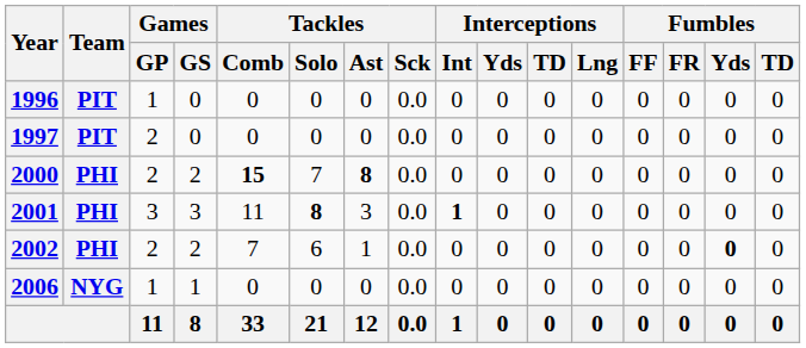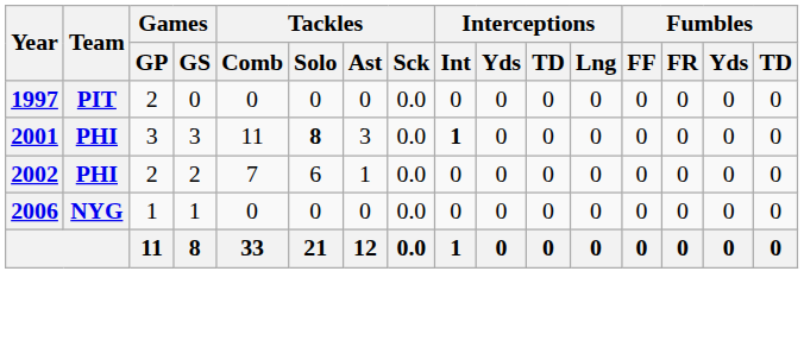 <table class="wikitable" style="text-align:center">
 <tr>
 <th rowspan="2">Year</th>
 <th rowspan="2">Team</th>
 <th colspan="2">Games</th>
 <th colspan="4">Tackles</th>
 <th colspan="4">Interceptions</th>
 <th colspan="4">Fumbles</th>
 </tr>
 <tr>
 <th>GP</th>
 <th>GS</th>
 <th>Comb</th>
 <th>Solo</th>
 <th>Ast</th>
 <th>Sck</th>
 <th>Int</th>
 <th>Yds</th>
 <th>TD</th>
 <th>Lng</th>
 <th>FF</th>
 <th>FR</th>
 <th>Yds</th>
 <th>TD</th>
 </tr>
 <tr>
-<th><a href='#'>1996</a></th>
-<th><a href='#'>PIT</a></th>
-<td>1</td>
-<td>0</td>
-<td>0</td>
-<td>0</td>
-<td>0</td>
-<td>0.0</td>
-<td>0</td>
-<td>0</td>
-<td>0</td>
-<td>0</td>
-<td>0</td>
-<td>0</td>
-<td>0</td>
-<td>0</td>
-</tr>
-<tr>
 <th><a href='#'>1997</a></th>
 <th><a href='#'>PIT</a></th>
 <td>2</td>
 <td>0</td>
 <td>0</td>
 <td>0</td>
 <td>0</td>
-<td>0.0</td>
-<td>0</td>
-<td>0</td>
-<td>0</td>
-<td>0</td>
-<td>0</td>
-<td>0</td>
-<td>0</td>
-<td>0</td>
-</tr>
-<tr>
-<th><a href='#'>2000</a></th>
-<th><a href='#'>PHI</a></th>
-<td>2</td>
-<td>2</td>
-<td><strong>15</strong></td>
-<td>7</td>
-<td><strong>8</strong></td>
 <td>0.0</td>
 <td>0</td>
 <td>0</td>
 <td>0</td>
 <td>0</td>
 <td>0</td>
 <td>0</td>
 <td>0</td>
 <td>0</td>
 </tr>
 <tr>
 <th><a href='#'>2001</a></th>
 <th><a href='#'>PHI</a></th>
 <td>3</td>
 <td>3</td>
 <td>11</td>
 <td><strong>8</strong></td>
 <td>3</td>
 <td>0.0</td>
 <td><strong>1</strong></td>
 <td>0</td>
 <td>0</td>
 <td>0</td>
 <td>0</td>
 <td>0</td>
 <td>0</td>
 <td>0</td>
 </tr>
 <tr>
 <th><a href='#'>2002</a></th>
 <th><a href='#'>PHI</a></th>
 <td>2</td>
 <td>2</td>
 <td>7</td>
 <td>6</td>
 <td>1</td>
 <td>0.0</td>
 <td>0</td>
 <td>0</td>
 <td>0</td>
 <td>0</td>
 <td>0</td>
 <td>0</td>
-<td><strong>0</strong></td>
+<td>0</td>
 <td>0</td>
 </tr>
 <tr>
 <th><a href='#'>2006</a></th>
 <th><a href='#'>NYG</a></th>
 <td>1</td>
 <td>1</td>
 <td>0</td>
 <td>0</td>
 <td>0</td>
 <td>0.0</td>
 <td>0</td>
 <td>0</td>
 <td>0</td>
 <td>0</td>
 <td>0</td>
 <td>0</td>
 <td>0</td>
 <td>0</td>
 </tr>
 <tr>
 <th colspan="2"></th>
 <th>11</th>
 <th>8</th>
 <th>33</th>
 <th>21</th>
 <th>12</th>
 <th>0.0</th>
 <th>1</th>
 <th>0</th>
 <th>0</th>
 <th>0</th>
 <th>0</th>
 <th>0</th>
 <th>0</th>
 <th>0</th>
 </tr>
 </table>
